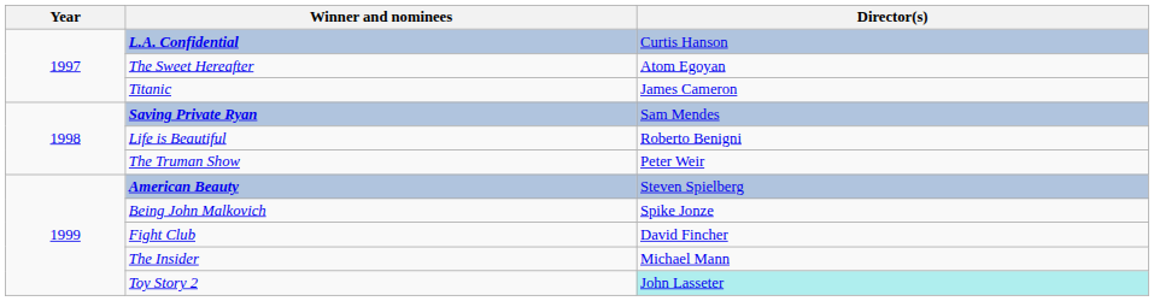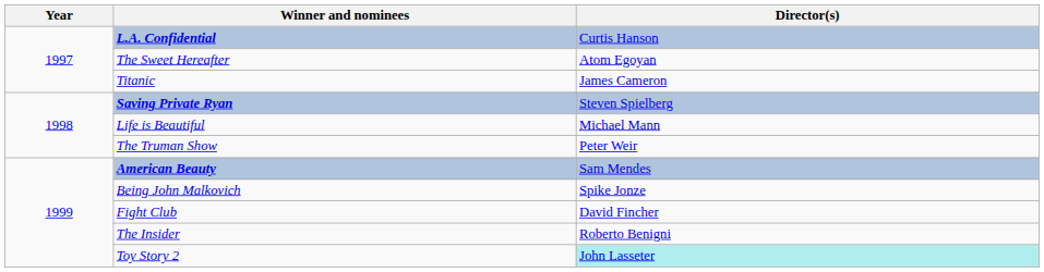 <table class="wikitable" width="95%" cellpadding="5">
 <tr>
 <th width="100"><strong>Year</strong></th>
 <th width="450"><strong>Winner and nominees</strong></th>
 <th width="450"><strong>Director(s)</strong></th>
 </tr>
 <tr>
 <td rowspan="3" style="text-align:center;"><a href='#'>1997</a></td>
 <td style="background:#B0C4DE;"><strong><em><a href='#'>L.A. Confidential</a></em></strong></td>
 <td style="background:#B0C4DE;"><a href='#'>Curtis Hanson</a></td>
 </tr>
 <tr>
 <td><em><a href='#'>The Sweet Hereafter</a></em></td>
 <td><a href='#'>Atom Egoyan</a></td>
 </tr>
 <tr>
 <td><em><a href='#'>Titanic</a></em></td>
 <td><a href='#'>James Cameron</a></td>
 </tr>
 <tr>
 <td rowspan="3" style="text-align:center;"><a href='#'>1998</a></td>
 <td style="background:#B0C4DE;"><strong><em><a href='#'>Saving Private Ryan</a></em></strong></td>
-<td style="background:#B0C4DE;"><a href='#'>Sam Mendes</a></td>
+<td style="background:#B0C4DE;"><a href='#'>Steven Spielberg</a></td>
 </tr>
 <tr>
 <td><em><a href='#'>Life is Beautiful</a></em></td>
-<td><a href='#'>Roberto Benigni</a></td>
+<td><a href='#'>Michael Mann</a></td>
 </tr>
 <tr>
 <td><em><a href='#'>The Truman Show</a></em></td>
 <td><a href='#'>Peter Weir</a></td>
 </tr>
 <tr>
 <td rowspan="5" style="text-align:center;"><a href='#'>1999</a></td>
 <td style="background:#B0C4DE;"><strong><em><a href='#'>American Beauty</a></em></strong></td>
-<td style="background:#B0C4DE;"><a href='#'>Steven Spielberg</a></td>
+<td style="background:#B0C4DE;"><a href='#'>Sam Mendes</a></td>
 </tr>
 <tr>
 <td><em><a href='#'>Being John Malkovich</a></em></td>
 <td><a href='#'>Spike Jonze</a></td>
 </tr>
 <tr>
 <td><em><a href='#'>Fight Club</a></em></td>
 <td><a href='#'>David Fincher</a></td>
 </tr>
 <tr>
 <td><em><a href='#'>The Insider</a></em></td>
-<td><a href='#'>Michael Mann</a></td>
+<td><a href='#'>Roberto Benigni</a></td>
 </tr>
 <tr>
 <td><em><a href='#'>Toy Story 2</a></em></td>
 <td style="background: paleturquoise;"><a href='#'>John Lasseter</a></td>
 </tr>
 </table>
